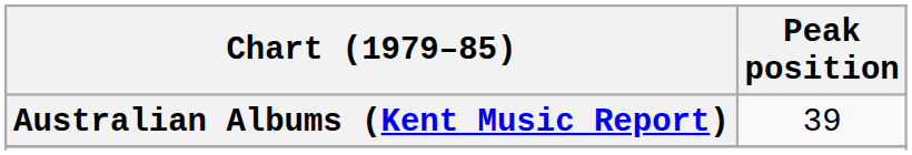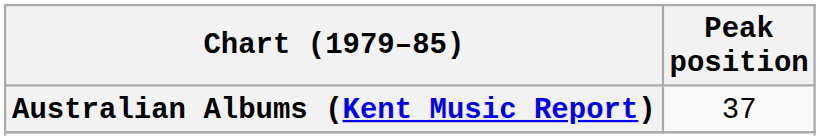 <table class="wikitable sortable plainrowheaders">
 <tr>
 <th>Chart (1979–85)</th>
 <th>Peak<br>position</th>
 </tr>
 <tr>
 <th scope="row">Australian Albums (<a href='#'>Kent Music Report</a>)</th>
-<td style="text-align:center;">39</td>
+<td style="text-align:center;">37</td>
 </tr>
 <tr>
 </tr>
 <tr>
 </tr>
 <tr>
 </tr>
 <tr>
 </tr>
 <tr>
 </tr>
 <tr>
 </tr>
 </table>
